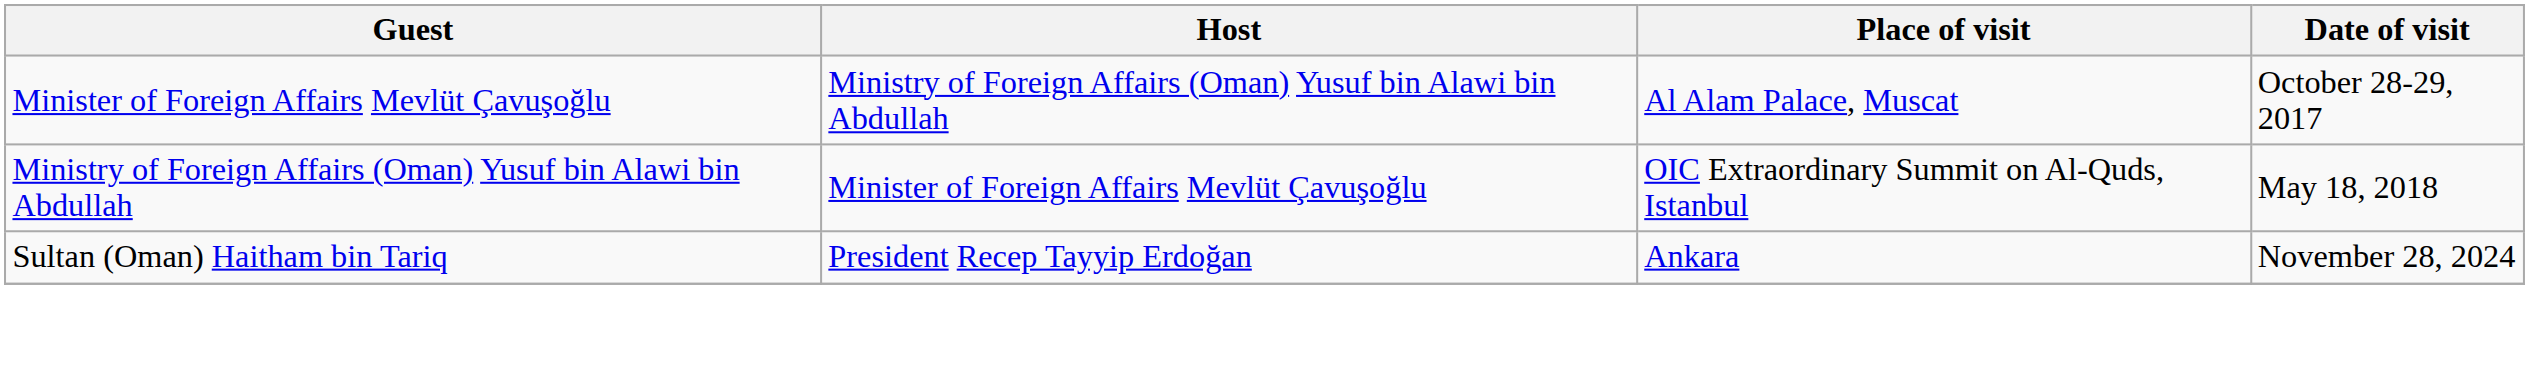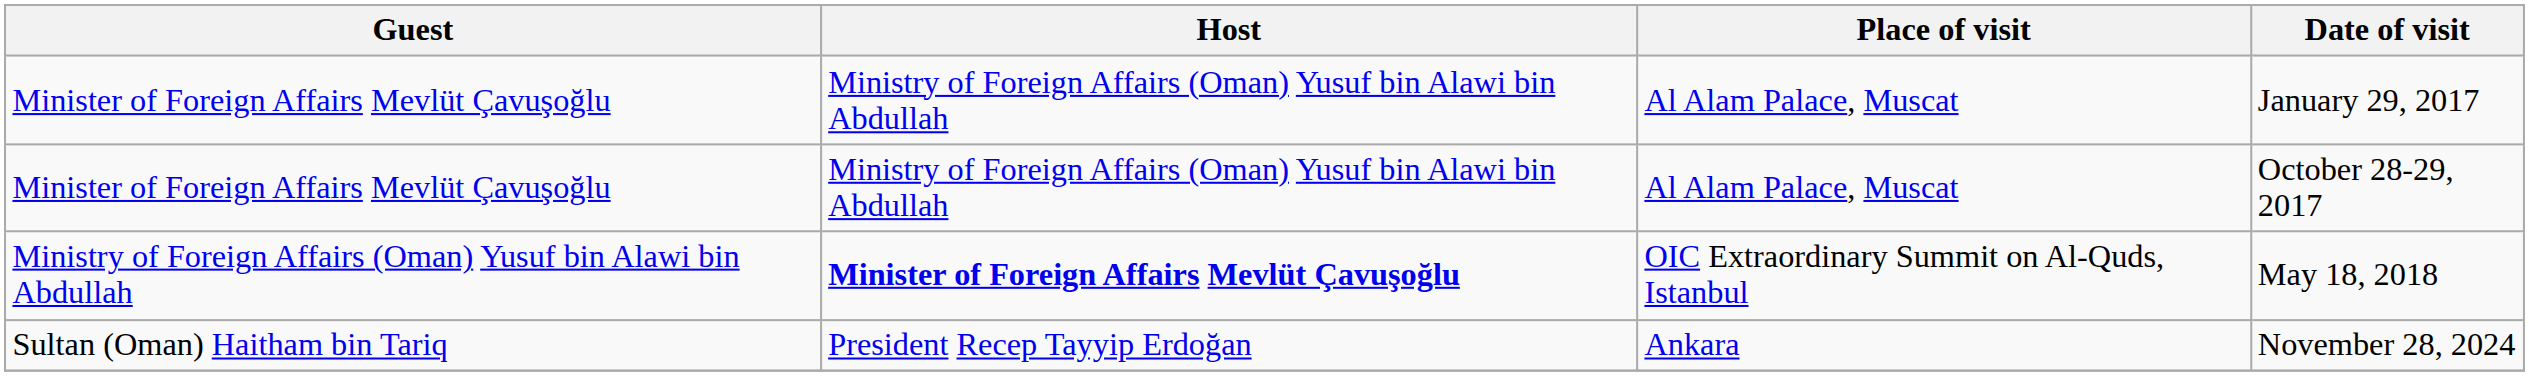 <table class="wikitable" border="1">
 <tr>
 <th>Guest</th>
 <th>Host</th>
 <th>Place of visit</th>
 <th>Date of visit</th>
 </tr>
 <tr>
 <td> <a href='#'>Minister of Foreign Affairs</a> <a href='#'>Mevlüt Çavuşoğlu</a></td>
 <td> <a href='#'>Ministry of Foreign Affairs (Oman)</a> <a href='#'>Yusuf bin Alawi bin Abdullah</a></td>
 <td><a href='#'>Al Alam Palace</a>, <a href='#'>Muscat</a></td>
+<td>January 29, 2017</td>
+</tr>
+<tr>
+<td> <a href='#'>Minister of Foreign Affairs</a> <a href='#'>Mevlüt Çavuşoğlu</a></td>
+<td> <a href='#'>Ministry of Foreign Affairs (Oman)</a> <a href='#'>Yusuf bin Alawi bin Abdullah</a></td>
+<td><a href='#'>Al Alam Palace</a>, <a href='#'>Muscat</a></td>
 <td>October 28-29, 2017</td>
 </tr>
 <tr>
 <td> <a href='#'>Ministry of Foreign Affairs (Oman)</a> <a href='#'>Yusuf bin Alawi bin Abdullah</a></td>
-<td> <a href='#'>Minister of Foreign Affairs</a> <a href='#'>Mevlüt Çavuşoğlu</a></td>
+<td><strong> <a href='#'>Minister of Foreign Affairs</a> <a href='#'>Mevlüt Çavuşoğlu</a></strong></td>
 <td><a href='#'>OIC</a> Extraordinary Summit on Al-Quds, <a href='#'>Istanbul</a></td>
 <td>May 18, 2018</td>
 </tr>
 <tr>
 <td> Sultan (Oman) <a href='#'>Haitham bin Tariq</a></td>
 <td> <a href='#'>President</a> <a href='#'>Recep Tayyip Erdoğan</a></td>
 <td><a href='#'>Ankara</a></td>
 <td>November 28, 2024</td>
 </tr>
 <tr>
 </tr>
 </table>
